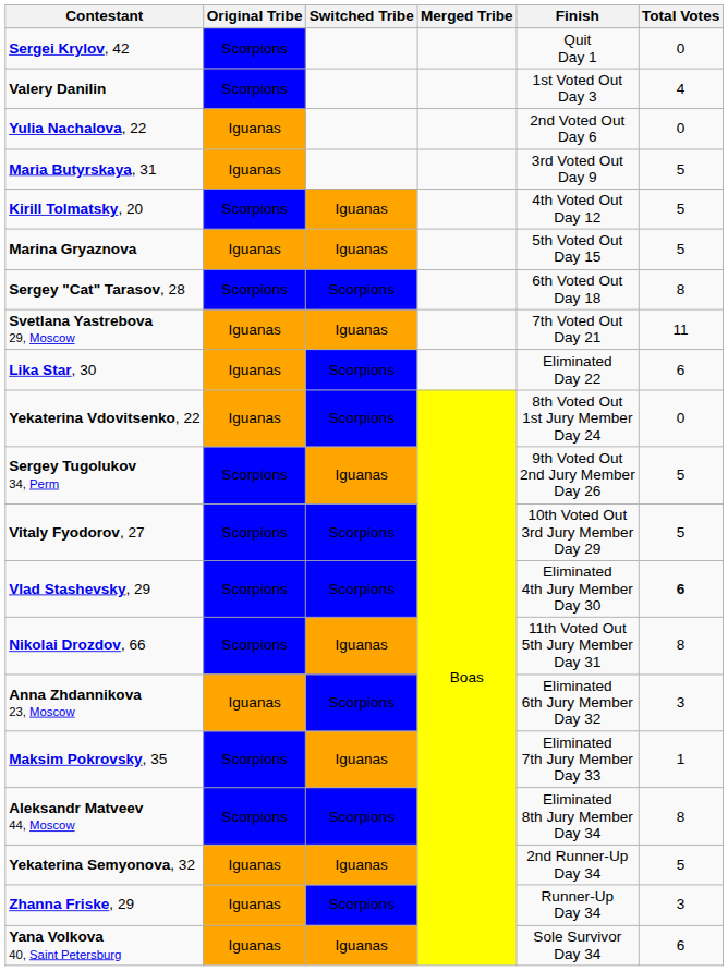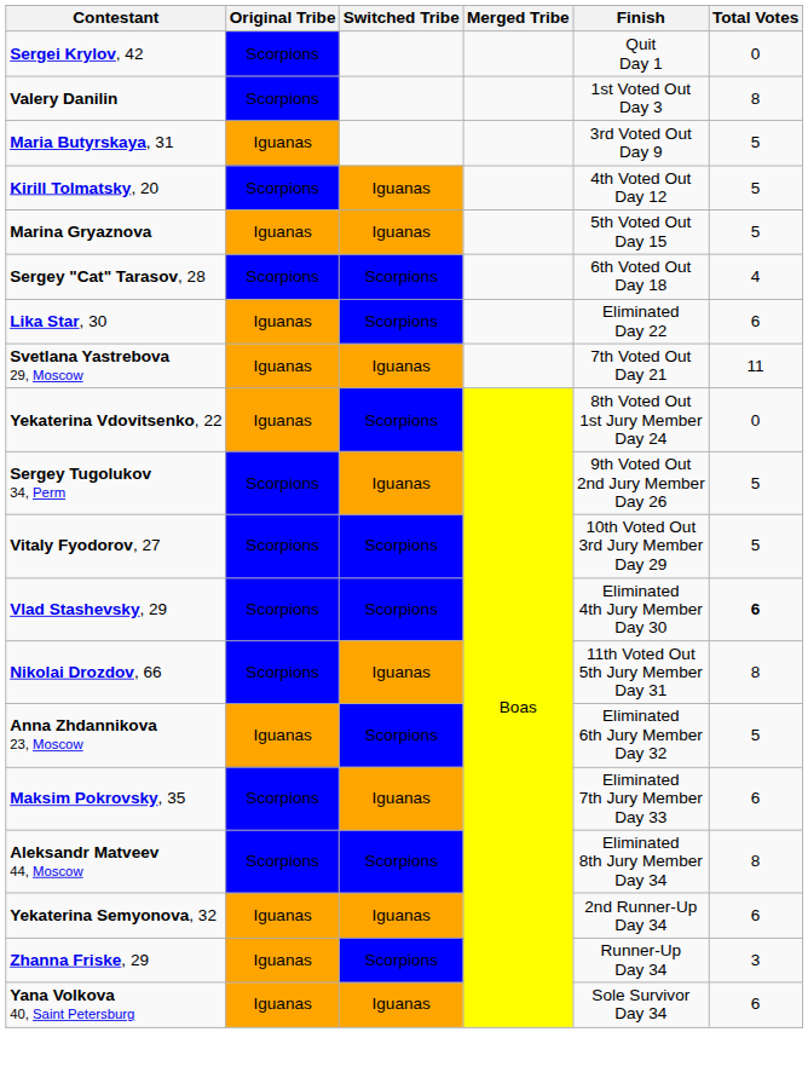 <table class="wikitable" style="margin:auto; text-align:center">
 <tr>
 <th align="left">Contestant</th>
 <th>Original Tribe</th>
 <th>Switched Tribe</th>
 <th>Merged Tribe</th>
 <th>Finish</th>
 <th>Total Votes</th>
 </tr>
 <tr>
 <td align="left"><strong><a href='#'>Sergei Krylov</a></strong>, 42</td>
 <td bgcolor="blue"><span>Scorpions</span></td>
 <td></td>
 <td></td>
 <td>Quit<br>Day 1</td>
 <td>0</td>
 </tr>
 <tr>
 <td align="left"><strong>Valery Danilin</strong></td>
 <td bgcolor="blue"><span>Scorpions</span></td>
 <td></td>
 <td></td>
 <td>1st Voted Out<br>Day 3</td>
-<td>4</td>
-</tr>
-<tr>
-<td align="left"><strong><a href='#'>Yulia Nachalova</a></strong>, 22</td>
-<td bgcolor="orange"><span>Iguanas</span></td>
-<td></td>
-<td></td>
-<td>2nd Voted Out<br>Day 6</td>
-<td>0</td>
+<td>8</td>
 </tr>
 <tr>
 <td align="left"><strong><a href='#'>Maria Butyrskaya</a></strong>, 31</td>
 <td bgcolor="orange"><span>Iguanas</span></td>
 <td></td>
 <td></td>
 <td>3rd Voted Out<br>Day 9</td>
 <td>5</td>
 </tr>
 <tr>
 <td align="left"><strong><a href='#'>Kirill Tolmatsky</a></strong>, 20</td>
 <td bgcolor="blue"><span>Scorpions</span></td>
 <td bgcolor="orange"><span>Iguanas</span></td>
 <td></td>
 <td>4th Voted Out<br>Day 12</td>
 <td>5</td>
 </tr>
 <tr>
 <td align="left"><strong>Marina Gryaznova</strong></td>
 <td bgcolor="orange"><span>Iguanas</span></td>
 <td bgcolor="orange"><span>Iguanas</span></td>
 <td></td>
 <td>5th Voted Out<br>Day 15</td>
 <td>5</td>
 </tr>
 <tr>
 <td align="left"><strong>Sergey "Cat" Tarasov</strong>, 28</td>
 <td bgcolor="blue"><span>Scorpions</span></td>
 <td bgcolor="blue"><span>Scorpions</span></td>
 <td></td>
 <td>6th Voted Out<br>Day 18</td>
-<td>8</td>
+<td>4</td>
+</tr>
+<tr>
+<td align="left"><strong><a href='#'>Lika Star</a></strong>, 30</td>
+<td bgcolor="orange"><span>Iguanas</span></td>
+<td bgcolor="blue"><span>Scorpions</span></td>
+<td></td>
+<td>Eliminated<br>Day 22</td>
+<td>6</td>
 </tr>
 <tr>
 <td align="left"><strong>Svetlana Yastrebova</strong><br><small>29, <a href='#'>Moscow</a></small></td>
 <td bgcolor="orange"><span>Iguanas</span></td>
 <td bgcolor="orange"><span>Iguanas</span></td>
 <td></td>
 <td>7th Voted Out<br>Day 21</td>
 <td>11</td>
-</tr>
-<tr>
-<td align="left"><strong><a href='#'>Lika Star</a></strong>, 30</td>
-<td bgcolor="orange"><span>Iguanas</span></td>
-<td bgcolor="blue"><span>Scorpions</span></td>
-<td></td>
-<td>Eliminated<br>Day 22</td>
-<td>6</td>
 </tr>
 <tr>
 <td align="left"><strong>Yekaterina Vdovitsenko</strong>, 22</td>
 <td bgcolor="orange"><span>Iguanas</span></td>
 <td bgcolor="blue"><span>Scorpions</span></td>
 <td bgcolor="yellow" align="center" rowspan=11>Boas</td>
 <td>8th Voted Out<br>1st Jury Member<br>Day 24</td>
 <td>0</td>
 </tr>
 <tr>
 <td align="left"><strong>Sergey Tugolukov</strong><br><small>34, <a href='#'>Perm</a></small></td>
 <td bgcolor="blue"><span>Scorpions</span></td>
 <td bgcolor="orange"><span>Iguanas</span></td>
 <td>9th Voted Out<br>2nd Jury Member<br>Day 26</td>
 <td>5</td>
 </tr>
 <tr>
 <td align="left"><strong>Vitaly Fyodorov</strong>, 27</td>
 <td bgcolor="blue"><span>Scorpions</span></td>
 <td bgcolor="blue"><span>Scorpions</span></td>
 <td>10th Voted Out<br>3rd Jury Member<br>Day 29</td>
 <td>5</td>
 </tr>
 <tr>
 <td align="left"><strong><a href='#'>Vlad Stashevsky</a></strong>, 29</td>
 <td bgcolor="blue"><span>Scorpions</span></td>
 <td bgcolor="blue"><span>Scorpions</span></td>
 <td>Eliminated<br>4th Jury Member<br>Day 30</td>
 <td><strong>6</strong></td>
 </tr>
 <tr>
 <td align="left"><strong><a href='#'>Nikolai Drozdov</a></strong>, 66</td>
 <td bgcolor="blue"><span>Scorpions</span></td>
 <td bgcolor="orange"><span>Iguanas</span></td>
 <td>11th Voted Out<br>5th Jury Member<br>Day 31</td>
 <td>8</td>
 </tr>
 <tr>
 <td align="left"><strong>Anna Zhdannikova</strong><br><small>23, <a href='#'>Moscow</a></small></td>
 <td bgcolor="orange"><span>Iguanas</span></td>
 <td bgcolor="blue"><span>Scorpions</span></td>
 <td>Eliminated<br>6th Jury Member<br>Day 32</td>
-<td>3</td>
+<td>5</td>
 </tr>
 <tr>
 <td align="left"><strong><a href='#'>Maksim Pokrovsky</a></strong>, 35</td>
 <td bgcolor="blue"><span>Scorpions</span></td>
 <td bgcolor="orange"><span>Iguanas</span></td>
 <td>Eliminated<br>7th Jury Member<br>Day 33</td>
-<td>1</td>
+<td>6</td>
 </tr>
 <tr>
 <td align="left"><strong>Aleksandr Matveev</strong><br><small>44, <a href='#'>Moscow</a></small></td>
 <td bgcolor="blue"><span>Scorpions</span></td>
 <td bgcolor="blue"><span>Scorpions</span></td>
 <td>Eliminated<br>8th Jury Member<br>Day 34</td>
 <td>8</td>
 </tr>
 <tr>
 <td align="left"><strong>Yekaterina Semyonova</strong>, 32</td>
 <td bgcolor="orange"><span>Iguanas</span></td>
 <td bgcolor="orange"><span>Iguanas</span></td>
 <td>2nd Runner-Up<br>Day 34</td>
-<td>5</td>
+<td>6</td>
 </tr>
 <tr>
 <td align="left"><strong><a href='#'>Zhanna Friske</a></strong>, 29</td>
 <td bgcolor="orange"><span>Iguanas</span></td>
 <td bgcolor="blue"><span>Scorpions</span></td>
 <td>Runner-Up<br>Day 34</td>
 <td>3</td>
 </tr>
 <tr>
 <td align="left"><strong>Yana Volkova</strong><br><small>40, <a href='#'>Saint Petersburg</a></small></td>
 <td bgcolor="orange"><span>Iguanas</span></td>
 <td bgcolor="orange"><span>Iguanas</span></td>
 <td>Sole Survivor<br>Day 34</td>
 <td>6</td>
 </tr>
 </table>
